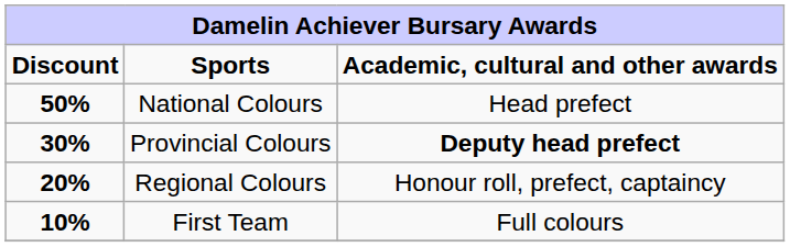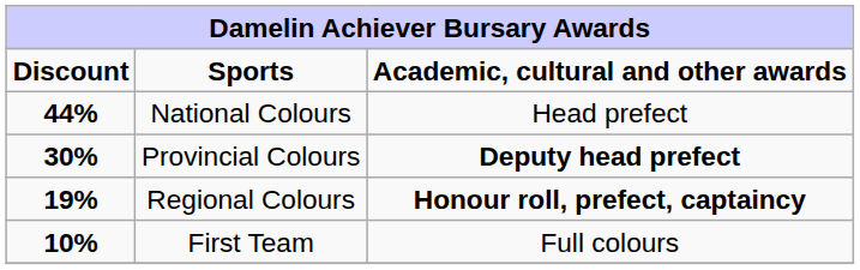 <table class="wikitable"  style="margin:auto; margin:0 0 1.0em 1.0em; text-align:center; font-size:95%;">
 <tr>
 <th colspan="5" style="background:#ccf;"><strong>Damelin Achiever Bursary Awards</strong></th>
 </tr>
 <tr>
 <td><strong>Discount</strong></td>
 <td><strong>Sports</strong></td>
 <td><strong>Academic, cultural and other awards</strong></td>
 </tr>
 <tr>
-<td><strong>50%</strong></td>
+<td><strong>44%</strong></td>
 <td>National Colours</td>
 <td>Head prefect</td>
 </tr>
 <tr>
 <td><strong>30%</strong></td>
 <td>Provincial Colours</td>
 <td><strong>Deputy head prefect</strong></td>
 </tr>
 <tr>
-<td><strong>20%</strong></td>
+<td><strong>19%</strong></td>
 <td>Regional Colours</td>
-<td>Honour roll, prefect, captaincy</td>
+<td><strong>Honour roll, prefect, captaincy</strong></td>
 </tr>
 <tr>
 <td><strong>10%</strong></td>
 <td>First Team</td>
 <td>Full colours</td>
 </tr>
 <tr>
 </tr>
 </table>
